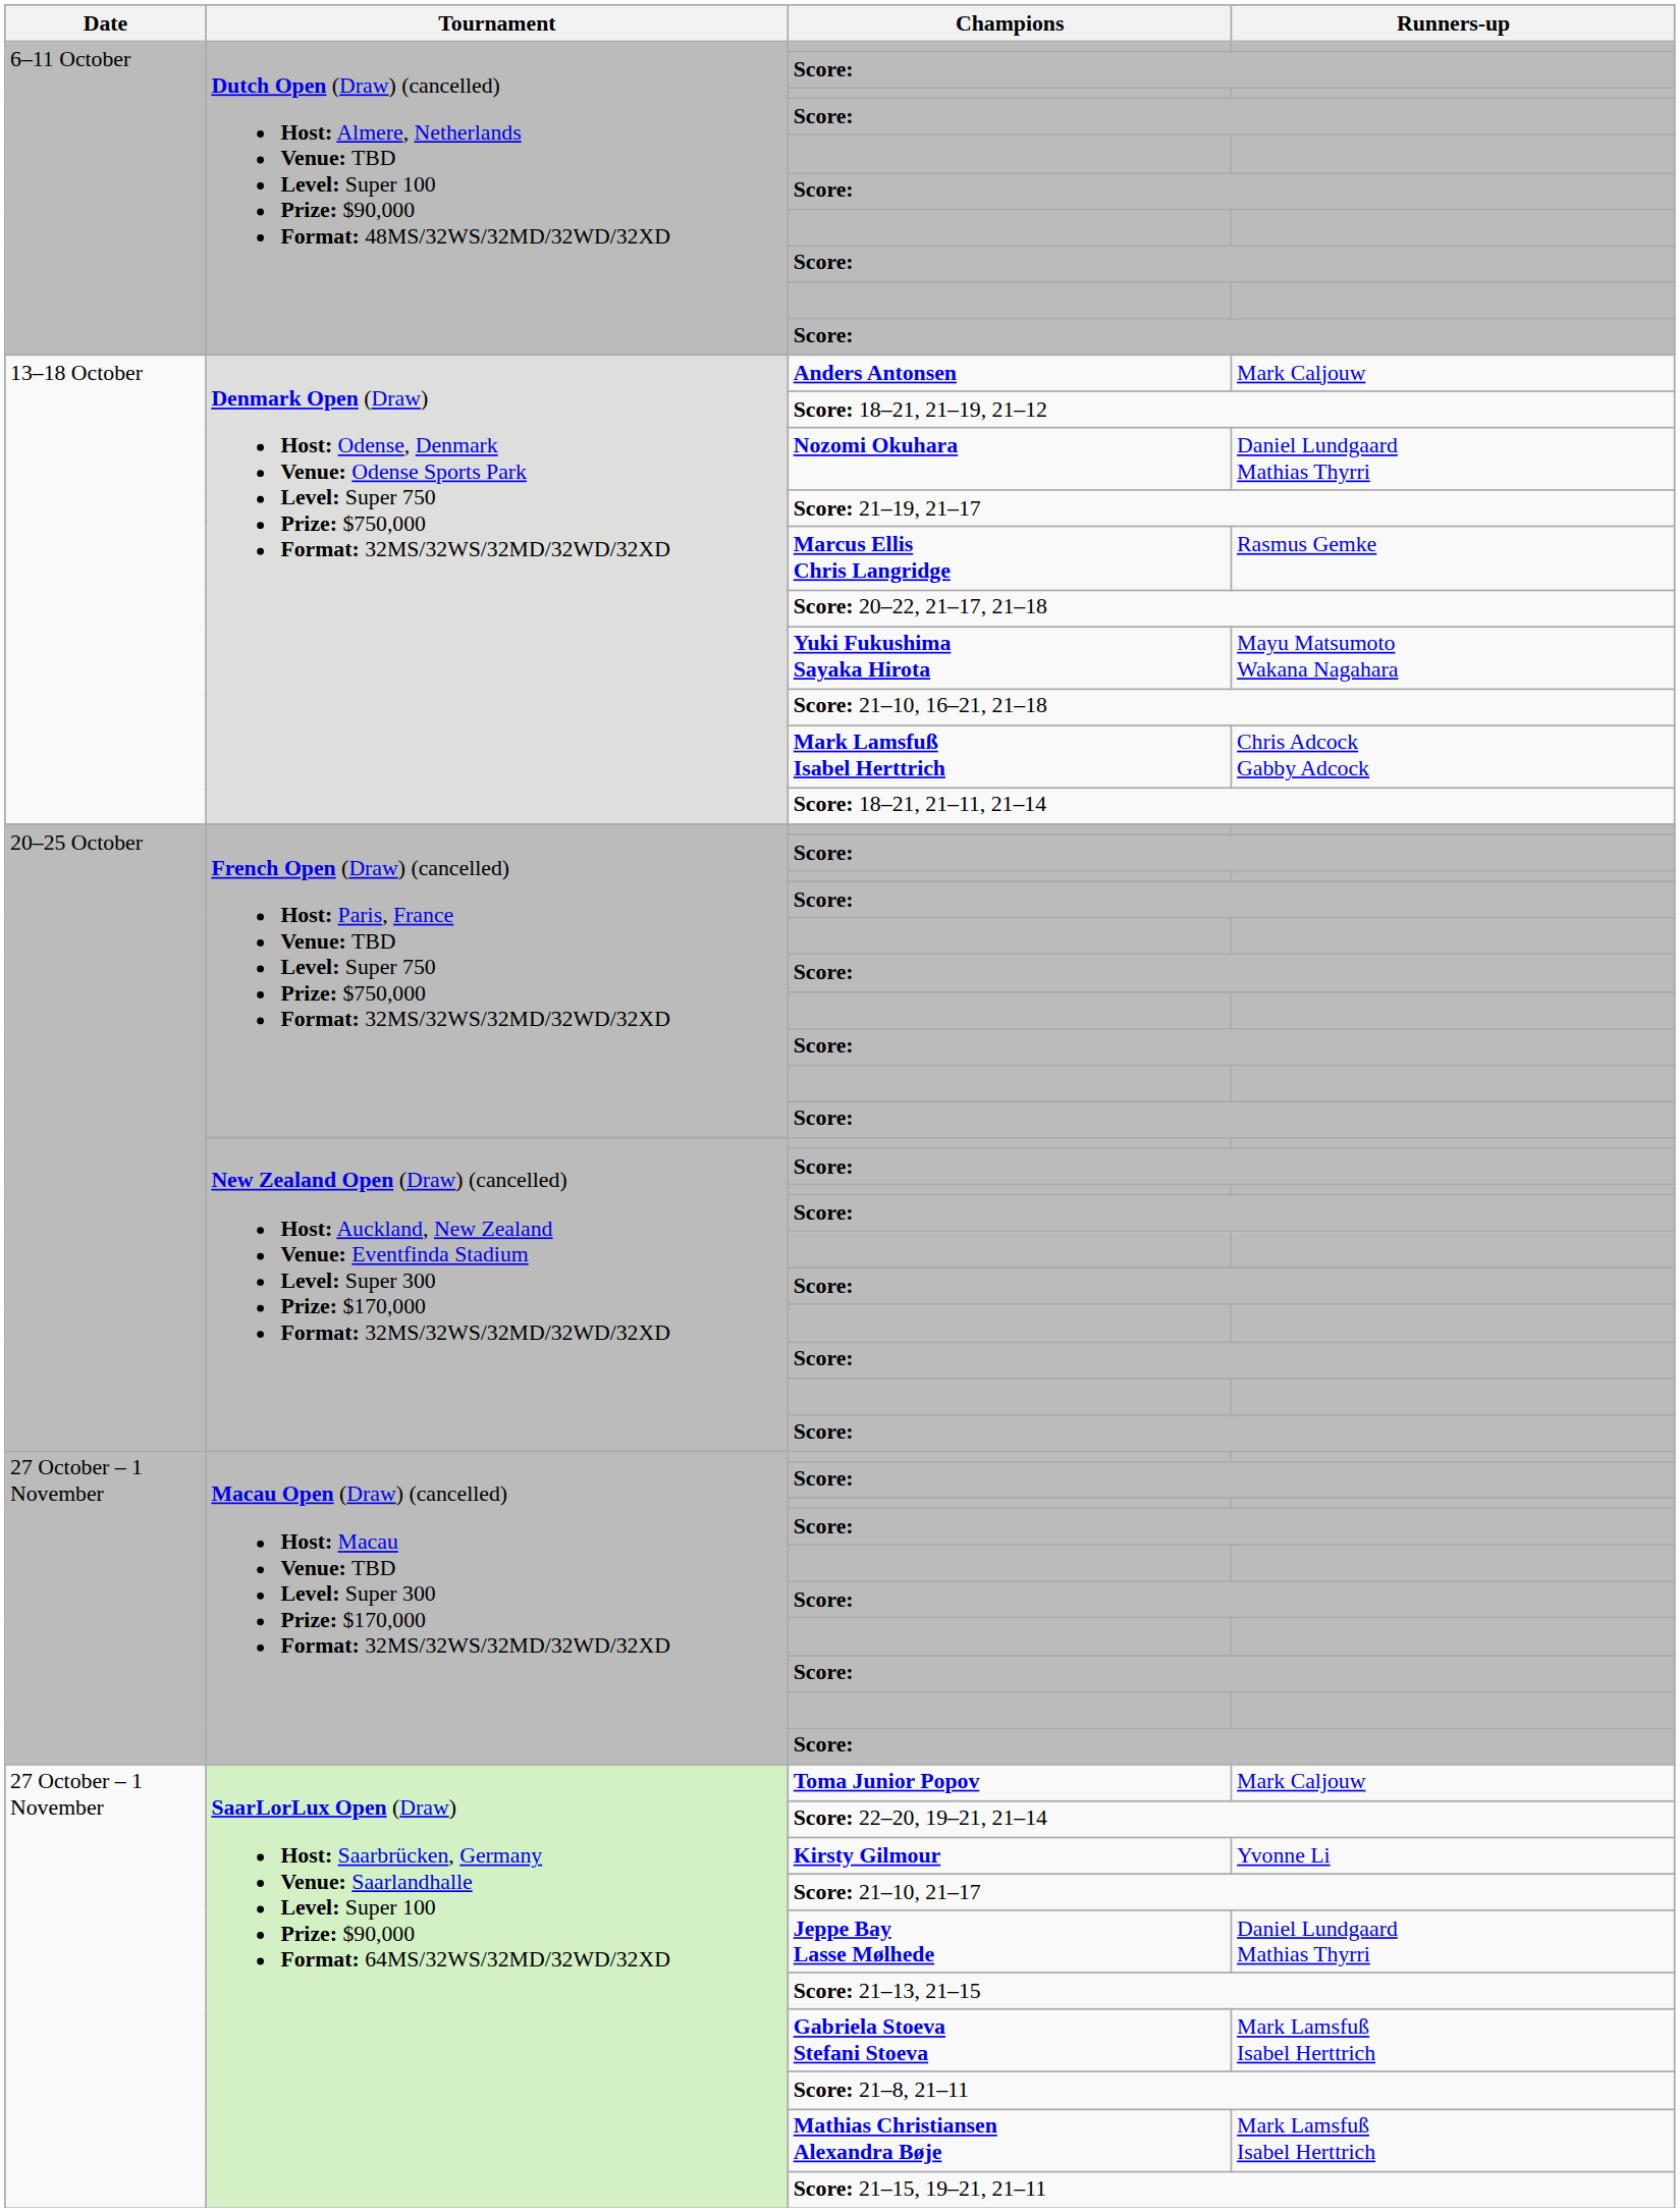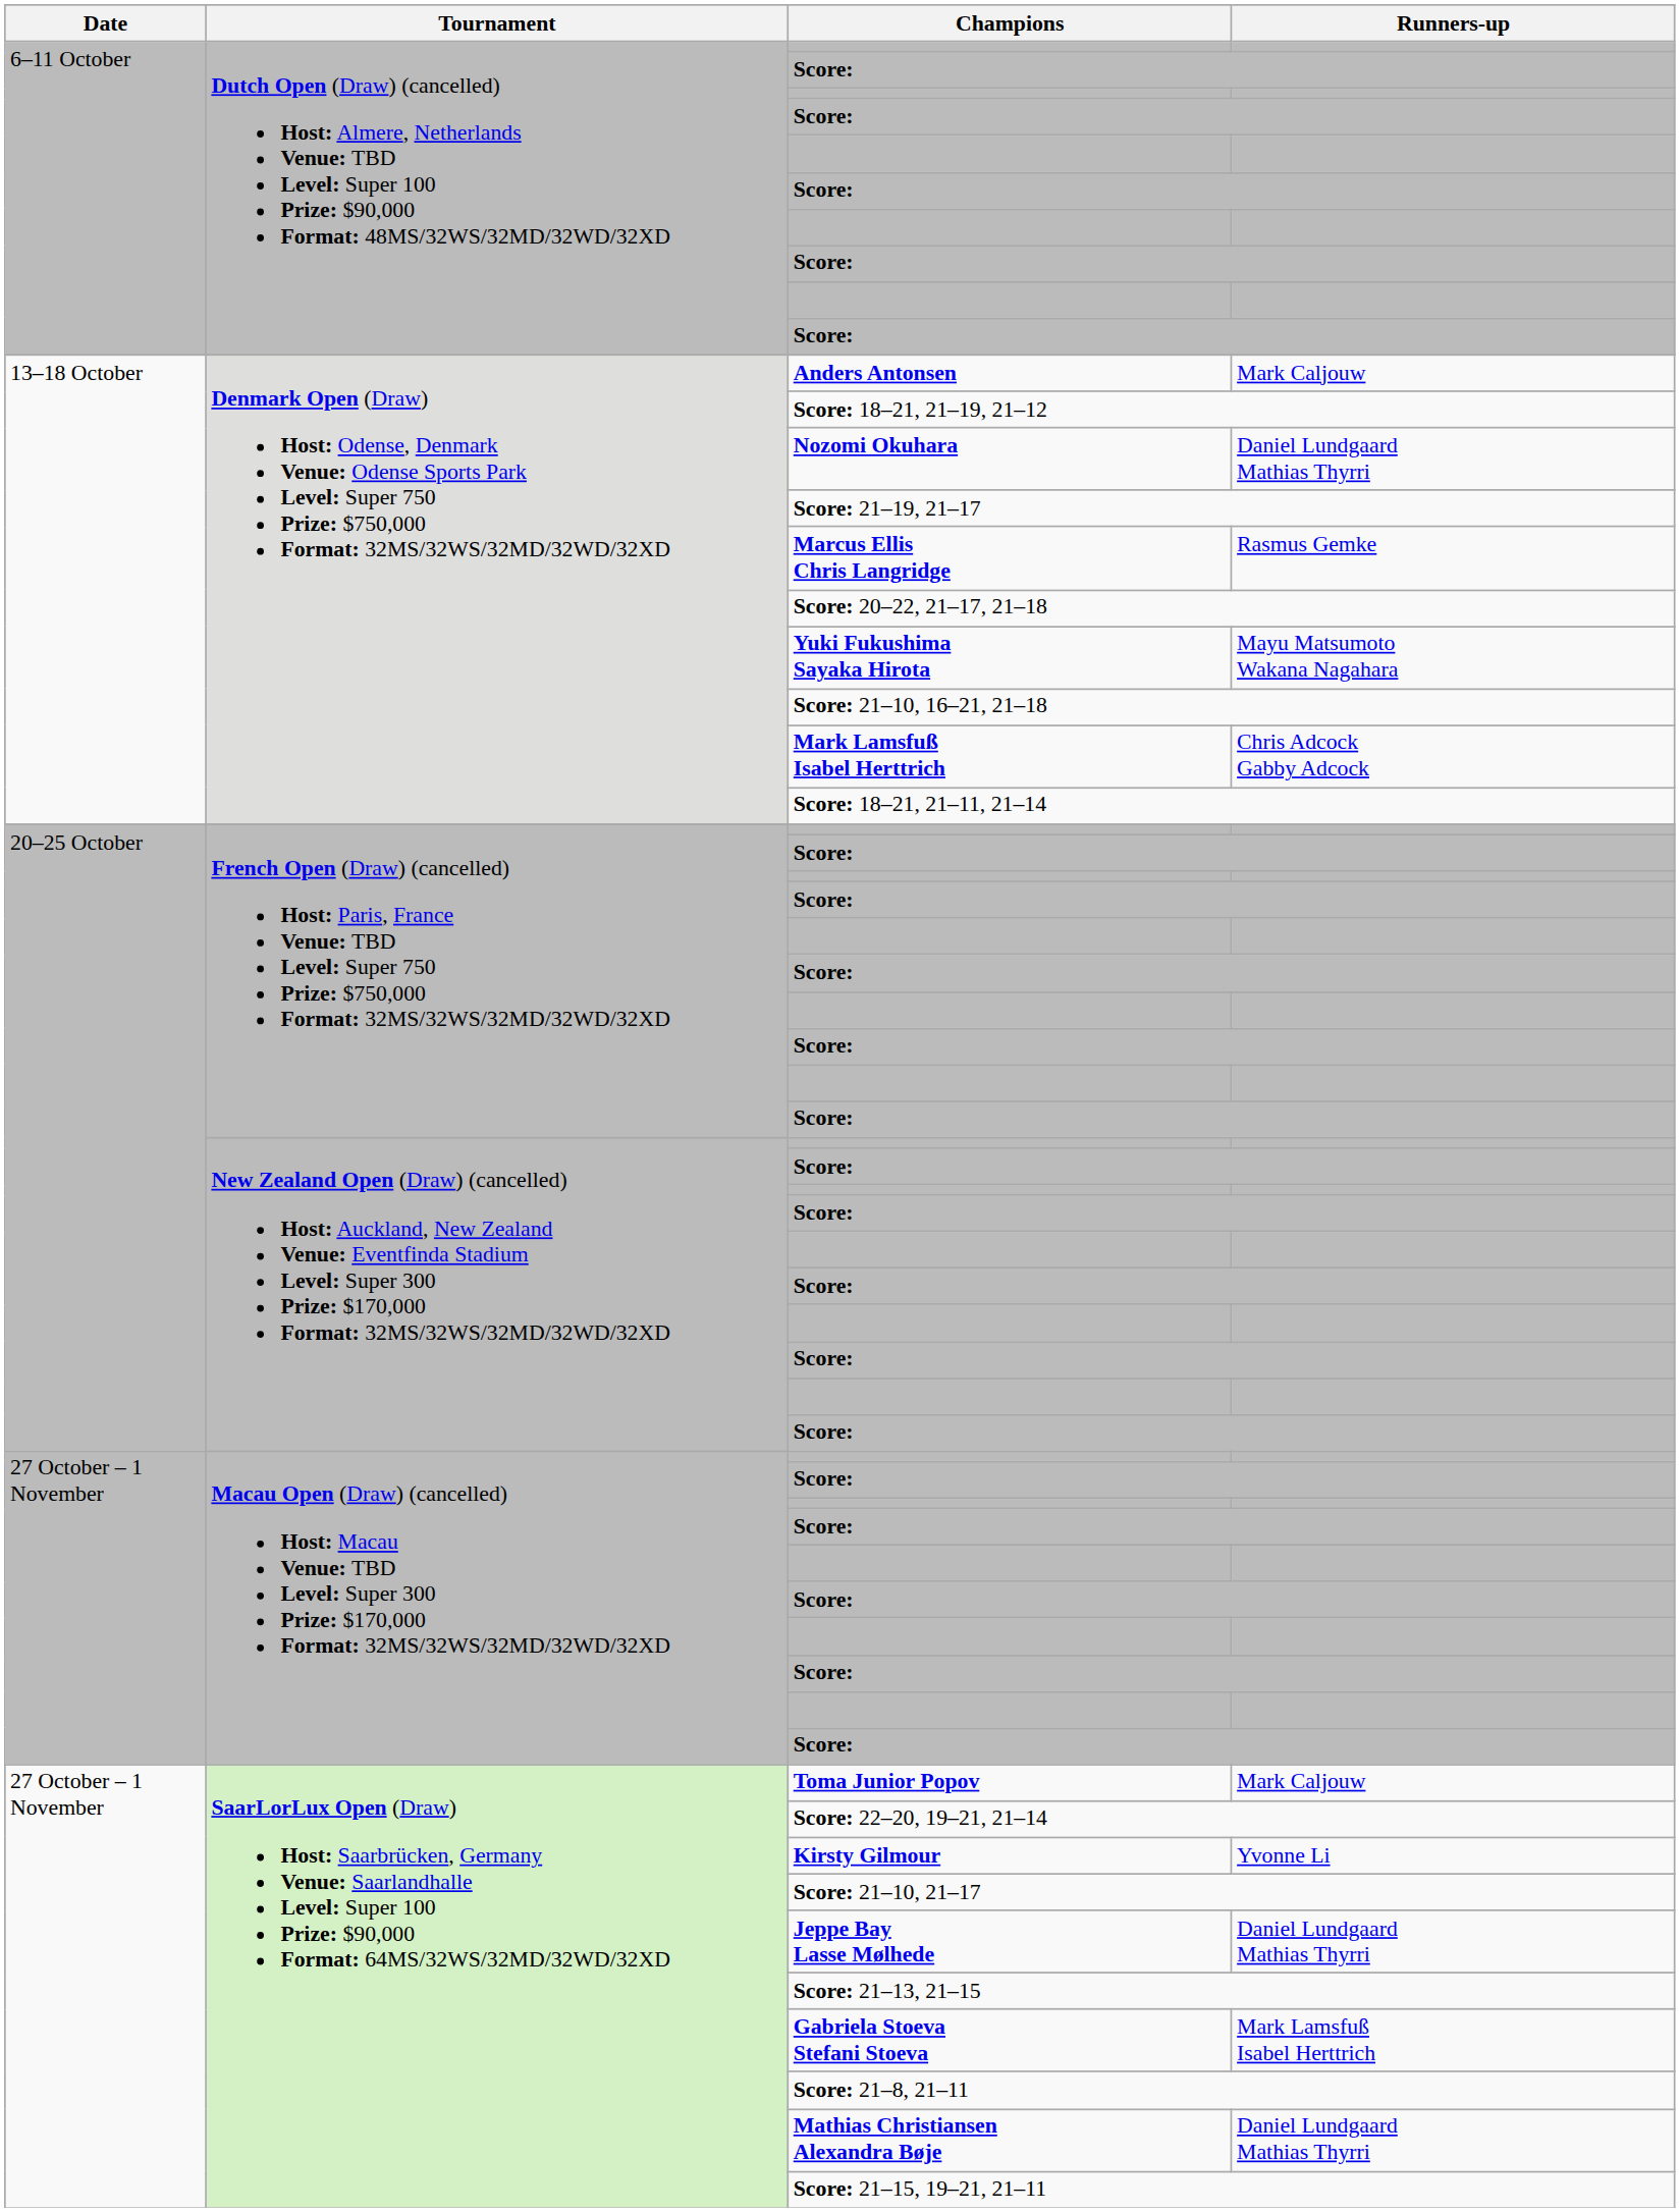 <table class="wikitable" style="font-size:80%">
 <tr>
 <th width="110">Date</th>
 <th width="330">Tournament</th>
 <th width="250">Champions</th>
 <th width="250">Runners-up</th>
 </tr>
 <tr valign="top" bgcolor="#BBBBBB">
 <td rowspan="10">6–11 October</td>
 <td bgcolor="#BBBBBB" rowspan="10"><br><strong> <a href='#'>Dutch Open</a></strong> (<a href='#'>Draw</a>) (cancelled)<ul><li><strong>Host:</strong> <a href='#'>Almere</a>, <a href='#'>Netherlands</a></li><li><strong>Venue:</strong> TBD</li><li><strong>Level:</strong> Super 100</li><li><strong>Prize:</strong> $90,000</li><li><strong>Format:</strong> 48MS/32WS/32MD/32WD/32XD</li></ul></td>
 <td><strong> </strong></td>
 <td></td>
 </tr>
 <tr bgcolor="#BBBBBB">
 <td colspan="2"><strong>Score:</strong></td>
 </tr>
 <tr valign="top" bgcolor="#BBBBBB">
 <td><strong> </strong></td>
 <td></td>
 </tr>
 <tr bgcolor="#BBBBBB">
 <td colspan="2"><strong>Score:</strong></td>
 </tr>
 <tr valign="top" bgcolor="#BBBBBB">
 <td><strong> <br> </strong></td>
 <td> <br></td>
 </tr>
 <tr bgcolor="#BBBBBB">
 <td colspan="2"><strong>Score:</strong></td>
 </tr>
 <tr valign="top" bgcolor="#BBBBBB">
 <td><strong> <br> </strong></td>
 <td> <br></td>
 </tr>
 <tr bgcolor="#BBBBBB">
 <td colspan="2"><strong>Score:</strong></td>
 </tr>
 <tr valign="top" bgcolor="#BBBBBB">
 <td><strong> <br> </strong></td>
 <td> <br></td>
 </tr>
 <tr bgcolor="#BBBBBB">
 <td colspan="2"><strong>Score:</strong></td>
 </tr>
 <tr valign="top">
 <td rowspan="10">13–18 October</td>
 <td bgcolor="#DEDEDC" rowspan="10"><br><strong> <a href='#'>Denmark Open</a></strong> (<a href='#'>Draw</a>)<ul><li><strong>Host:</strong> <a href='#'>Odense</a>, <a href='#'>Denmark</a></li><li><strong>Venue:</strong> <a href='#'>Odense Sports Park</a></li><li><strong>Level:</strong> Super 750</li><li><strong>Prize:</strong> $750,000</li><li><strong>Format:</strong> 32MS/32WS/32MD/32WD/32XD</li></ul></td>
 <td><strong> <a href='#'>Anders Antonsen</a></strong></td>
 <td> <a href='#'>Mark Caljouw</a></td>
 </tr>
 <tr>
 <td colspan="2"><strong>Score:</strong> 18–21, 21–19, 21–12</td>
 </tr>
 <tr valign="top">
 <td><strong> <a href='#'>Nozomi Okuhara</a></strong></td>
 <td> <a href='#'>Daniel Lundgaard</a><br> <a href='#'>Mathias Thyrri</a></td>
 </tr>
 <tr>
 <td colspan="2"><strong>Score:</strong> 21–19, 21–17</td>
 </tr>
 <tr valign="top">
 <td><strong> <a href='#'>Marcus Ellis</a><br> <a href='#'>Chris Langridge</a></strong></td>
 <td> <a href='#'>Rasmus Gemke</a></td>
 </tr>
 <tr>
 <td colspan="2"><strong>Score:</strong> 20–22, 21–17, 21–18</td>
 </tr>
 <tr valign="top">
 <td><strong> <a href='#'>Yuki Fukushima</a><br> <a href='#'>Sayaka Hirota</a></strong></td>
 <td> <a href='#'>Mayu Matsumoto</a><br> <a href='#'>Wakana Nagahara</a></td>
 </tr>
 <tr>
 <td colspan="2"><strong>Score:</strong> 21–10, 16–21, 21–18</td>
 </tr>
 <tr valign="top">
 <td><strong> <a href='#'>Mark Lamsfuß</a><br> <a href='#'>Isabel Herttrich</a></strong></td>
 <td> <a href='#'>Chris Adcock</a><br> <a href='#'>Gabby Adcock</a></td>
 </tr>
 <tr>
 <td colspan="2"><strong>Score:</strong> 18–21, 21–11, 21–14</td>
 </tr>
 <tr valign="top" bgcolor="#BBBBBB">
 <td rowspan="20">20–25 October</td>
 <td bgcolor="#BBBBBB" rowspan="10"><br><strong> <a href='#'>French Open</a></strong> (<a href='#'>Draw</a>) (cancelled)<ul><li><strong>Host:</strong> <a href='#'>Paris</a>, <a href='#'>France</a></li><li><strong>Venue:</strong> TBD</li><li><strong>Level:</strong> Super 750</li><li><strong>Prize:</strong> $750,000</li><li><strong>Format:</strong> 32MS/32WS/32MD/32WD/32XD</li></ul></td>
 <td><strong> </strong></td>
 <td></td>
 </tr>
 <tr bgcolor="#BBBBBB">
 <td colspan="2"><strong>Score:</strong></td>
 </tr>
 <tr valign="top" bgcolor="#BBBBBB">
 <td><strong> </strong></td>
 <td></td>
 </tr>
 <tr bgcolor="#BBBBBB">
 <td colspan="2"><strong>Score:</strong></td>
 </tr>
 <tr valign="top" bgcolor="#BBBBBB">
 <td><strong> <br> </strong></td>
 <td> <br></td>
 </tr>
 <tr bgcolor="#BBBBBB">
 <td colspan="2"><strong>Score:</strong></td>
 </tr>
 <tr valign="top" bgcolor="#BBBBBB">
 <td><strong> <br> </strong></td>
 <td> <br></td>
 </tr>
 <tr bgcolor="#BBBBBB">
 <td colspan="2"><strong>Score:</strong></td>
 </tr>
 <tr valign="top" bgcolor="#BBBBBB">
 <td><strong> <br> </strong></td>
 <td> <br></td>
 </tr>
 <tr bgcolor="#BBBBBB">
 <td colspan="2"><strong>Score:</strong></td>
 </tr>
 <tr valign="top"  bgcolor="#BBBBBB">
 <td bgcolor="#BBBBBB" rowspan="10"><br><strong> <a href='#'>New Zealand Open</a></strong> (<a href='#'>Draw</a>) (cancelled)<ul><li><strong>Host:</strong> <a href='#'>Auckland</a>, <a href='#'>New Zealand</a></li><li><strong>Venue:</strong> <a href='#'>Eventfinda Stadium</a></li><li><strong>Level:</strong> Super 300</li><li><strong>Prize:</strong> $170,000</li><li><strong>Format:</strong> 32MS/32WS/32MD/32WD/32XD</li></ul></td>
 <td><strong> </strong></td>
 <td></td>
 </tr>
 <tr bgcolor="#BBBBBB">
 <td colspan="2"><strong>Score:</strong></td>
 </tr>
 <tr valign="top" bgcolor="#BBBBBB">
 <td><strong> </strong></td>
 <td></td>
 </tr>
 <tr bgcolor="#BBBBBB">
 <td colspan="2"><strong>Score:</strong></td>
 </tr>
 <tr valign="top" bgcolor="#BBBBBB">
 <td><strong> <br> </strong></td>
 <td> <br></td>
 </tr>
 <tr bgcolor="#BBBBBB">
 <td colspan="2"><strong>Score:</strong></td>
 </tr>
 <tr valign="top" bgcolor="#BBBBBB">
 <td><strong> <br> </strong></td>
 <td> <br></td>
 </tr>
 <tr bgcolor="#BBBBBB">
 <td colspan="2"><strong>Score:</strong></td>
 </tr>
 <tr valign="top" bgcolor="#BBBBBB">
 <td><strong> <br> </strong></td>
 <td> <br></td>
 </tr>
 <tr bgcolor="#BBBBBB">
 <td colspan="2"><strong>Score:</strong></td>
 </tr>
 <tr valign="top" bgcolor="#BBBBBB">
 <td rowspan="10">27 October – 1 November</td>
 <td bgcolor="#BBBBBB" rowspan="10"><br><strong> <a href='#'>Macau Open</a></strong> (<a href='#'>Draw</a>) (cancelled)<ul><li><strong>Host:</strong> <a href='#'>Macau</a></li><li><strong>Venue:</strong> TBD</li><li><strong>Level:</strong> Super 300</li><li><strong>Prize:</strong> $170,000</li><li><strong>Format:</strong> 32MS/32WS/32MD/32WD/32XD</li></ul></td>
 <td><strong> </strong></td>
 <td></td>
 </tr>
 <tr bgcolor="#BBBBBB">
 <td colspan="2"><strong>Score:</strong></td>
 </tr>
 <tr valign="top" bgcolor="#BBBBBB">
 <td><strong> </strong></td>
 <td></td>
 </tr>
 <tr bgcolor="#BBBBBB">
 <td colspan="2"><strong>Score:</strong></td>
 </tr>
 <tr valign="top" bgcolor="#BBBBBB">
 <td><strong> <br> </strong></td>
 <td> <br></td>
 </tr>
 <tr bgcolor="#BBBBBB">
 <td colspan="2"><strong>Score:</strong></td>
 </tr>
 <tr valign="top" bgcolor="#BBBBBB">
 <td><strong> <br> </strong></td>
 <td> <br></td>
 </tr>
 <tr bgcolor="#BBBBBB">
 <td colspan="2"><strong>Score:</strong></td>
 </tr>
 <tr valign="top" bgcolor="#BBBBBB">
 <td><strong> <br> </strong></td>
 <td> <br></td>
 </tr>
 <tr bgcolor="#BBBBBB">
 <td colspan="2"><strong>Score:</strong></td>
 </tr>
 <tr valign="top">
 <td rowspan="10">27 October – 1 November</td>
 <td bgcolor="#D4F1C5" rowspan="10"><br><strong> <a href='#'>SaarLorLux Open</a></strong> (<a href='#'>Draw</a>)<ul><li><strong>Host:</strong> <a href='#'>Saarbrücken</a>, <a href='#'>Germany</a></li><li><strong>Venue:</strong> <a href='#'>Saarlandhalle</a></li><li><strong>Level:</strong> Super 100</li><li><strong>Prize:</strong> $90,000</li><li><strong>Format:</strong> 64MS/32WS/32MD/32WD/32XD</li></ul></td>
 <td><strong> <a href='#'>Toma Junior Popov</a></strong></td>
 <td> <a href='#'>Mark Caljouw</a></td>
 </tr>
 <tr>
 <td colspan="2"><strong>Score:</strong> 22–20, 19–21, 21–14</td>
 </tr>
 <tr valign="top">
 <td><strong> <a href='#'>Kirsty Gilmour</a></strong></td>
 <td> <a href='#'>Yvonne Li</a></td>
 </tr>
 <tr>
 <td colspan="2"><strong>Score:</strong> 21–10, 21–17</td>
 </tr>
 <tr valign="top">
 <td><strong> <a href='#'>Jeppe Bay</a><br> <a href='#'>Lasse Mølhede</a></strong></td>
 <td> <a href='#'>Daniel Lundgaard</a><br> <a href='#'>Mathias Thyrri</a></td>
 </tr>
 <tr>
 <td colspan="2"><strong>Score:</strong> 21–13, 21–15</td>
 </tr>
 <tr valign="top">
 <td><strong> <a href='#'>Gabriela Stoeva</a><br> <a href='#'>Stefani Stoeva</a></strong></td>
 <td> <a href='#'>Mark Lamsfuß</a><br> <a href='#'>Isabel Herttrich</a></td>
 </tr>
 <tr>
 <td colspan="2"><strong>Score:</strong> 21–8, 21–11</td>
 </tr>
 <tr valign="top">
 <td><strong> <a href='#'>Mathias Christiansen</a><br> <a href='#'>Alexandra Bøje</a></strong></td>
-<td> <a href='#'>Mark Lamsfuß</a><br> <a href='#'>Isabel Herttrich</a></td>
+<td> <a href='#'>Daniel Lundgaard</a><br> <a href='#'>Mathias Thyrri</a></td>
 </tr>
 <tr>
 <td colspan="2"><strong>Score:</strong> 21–15, 19–21, 21–11</td>
 </tr>
 </table>
